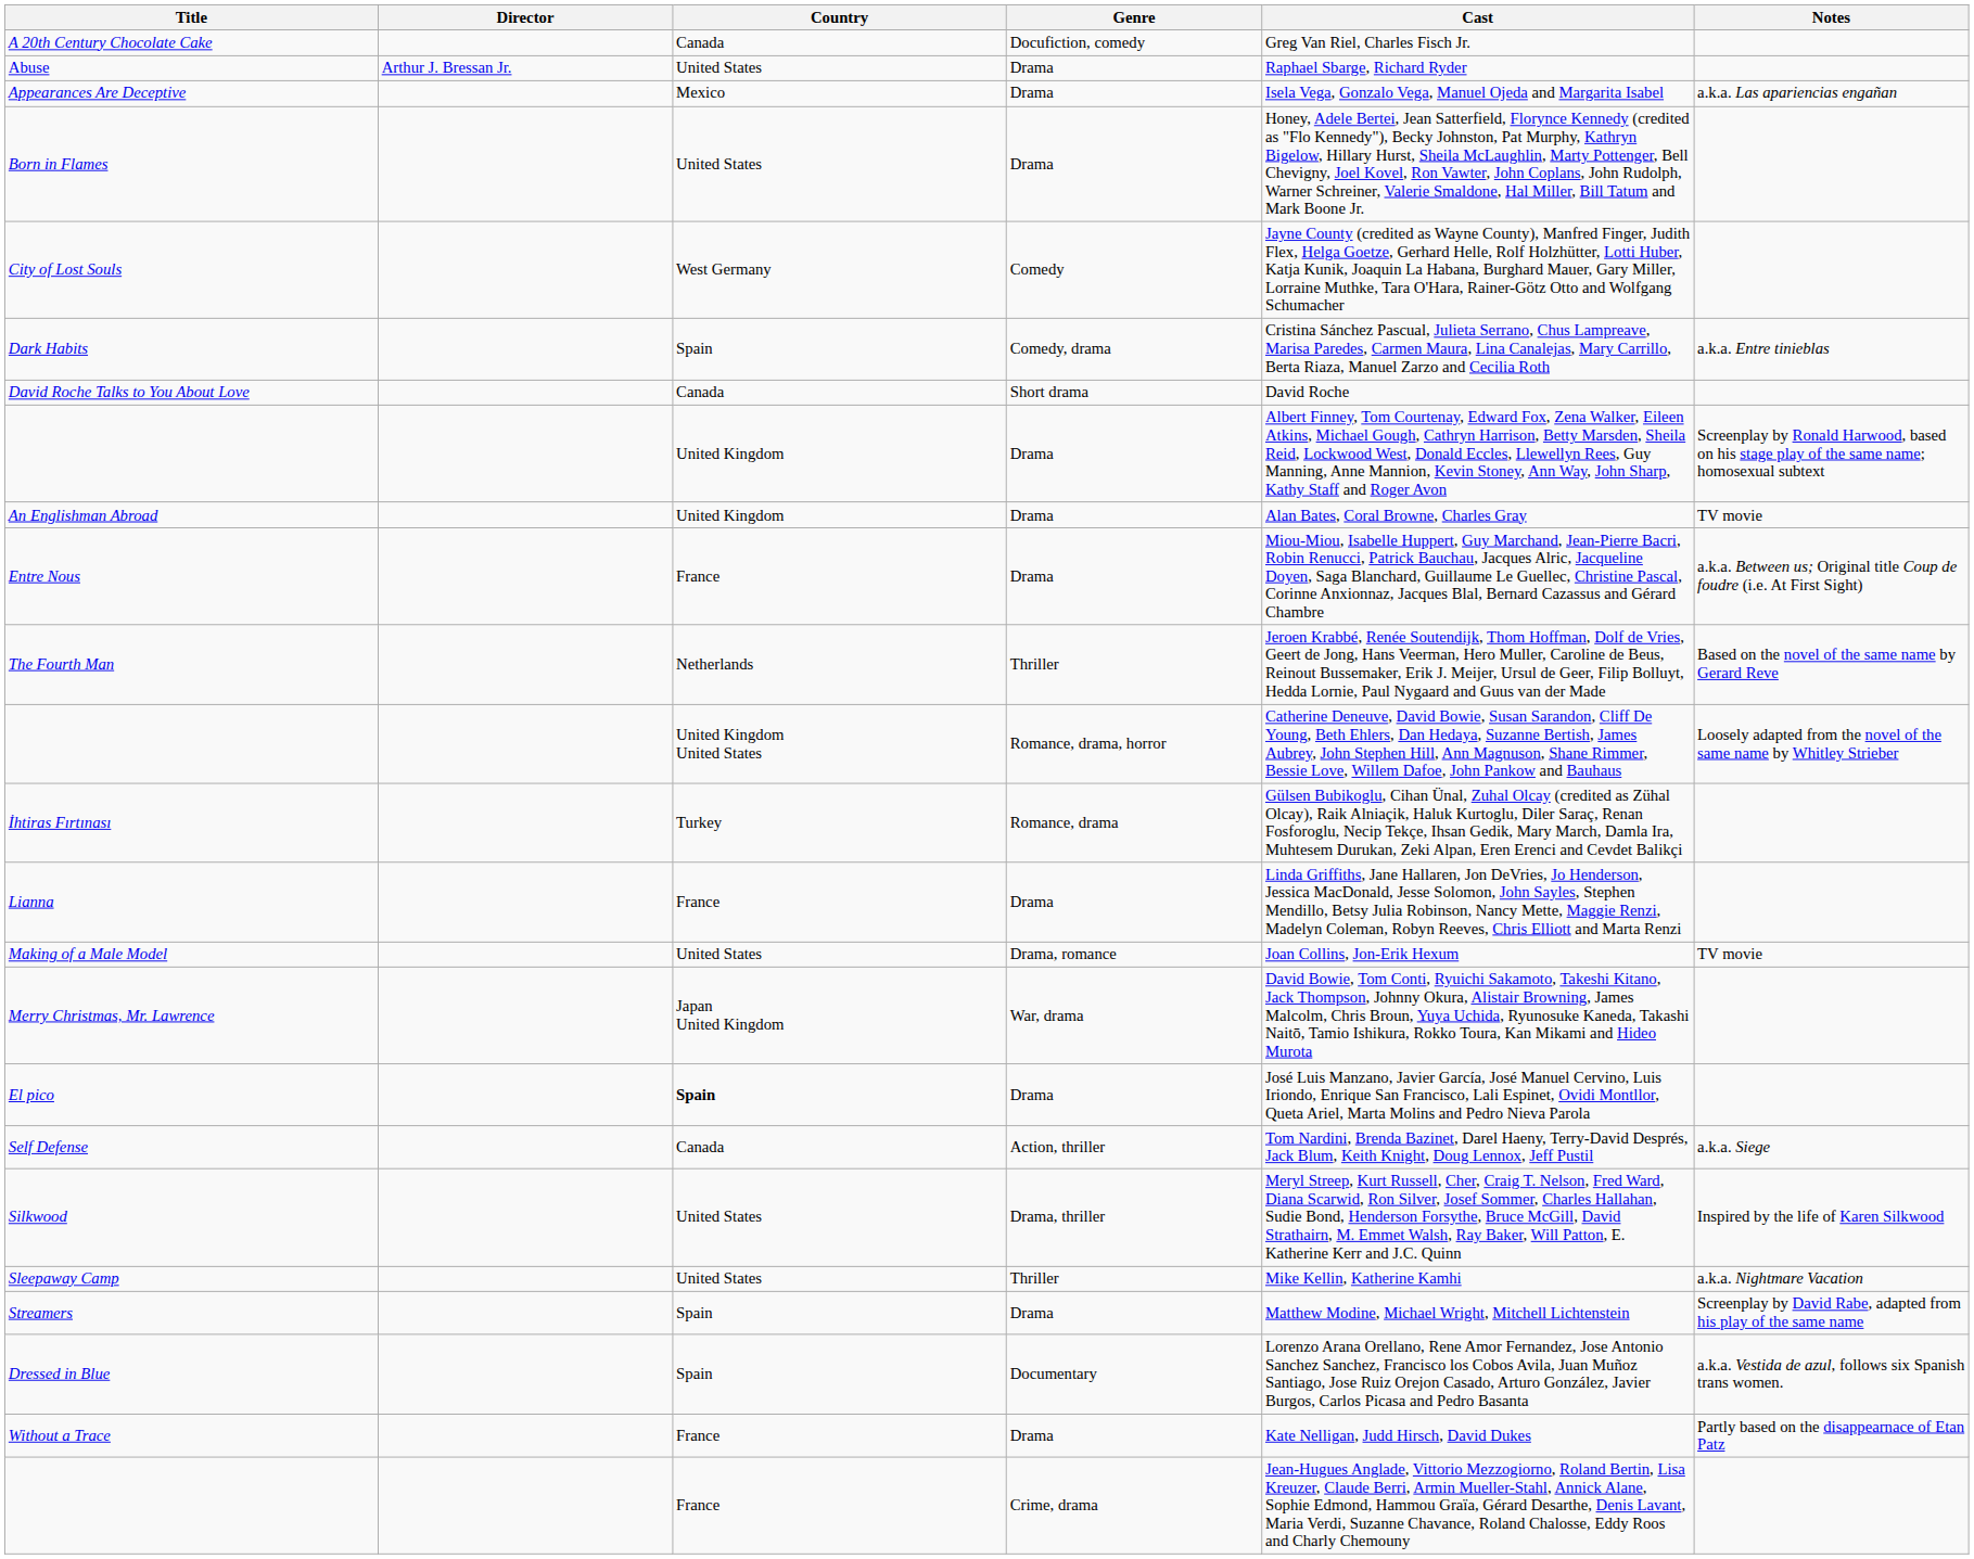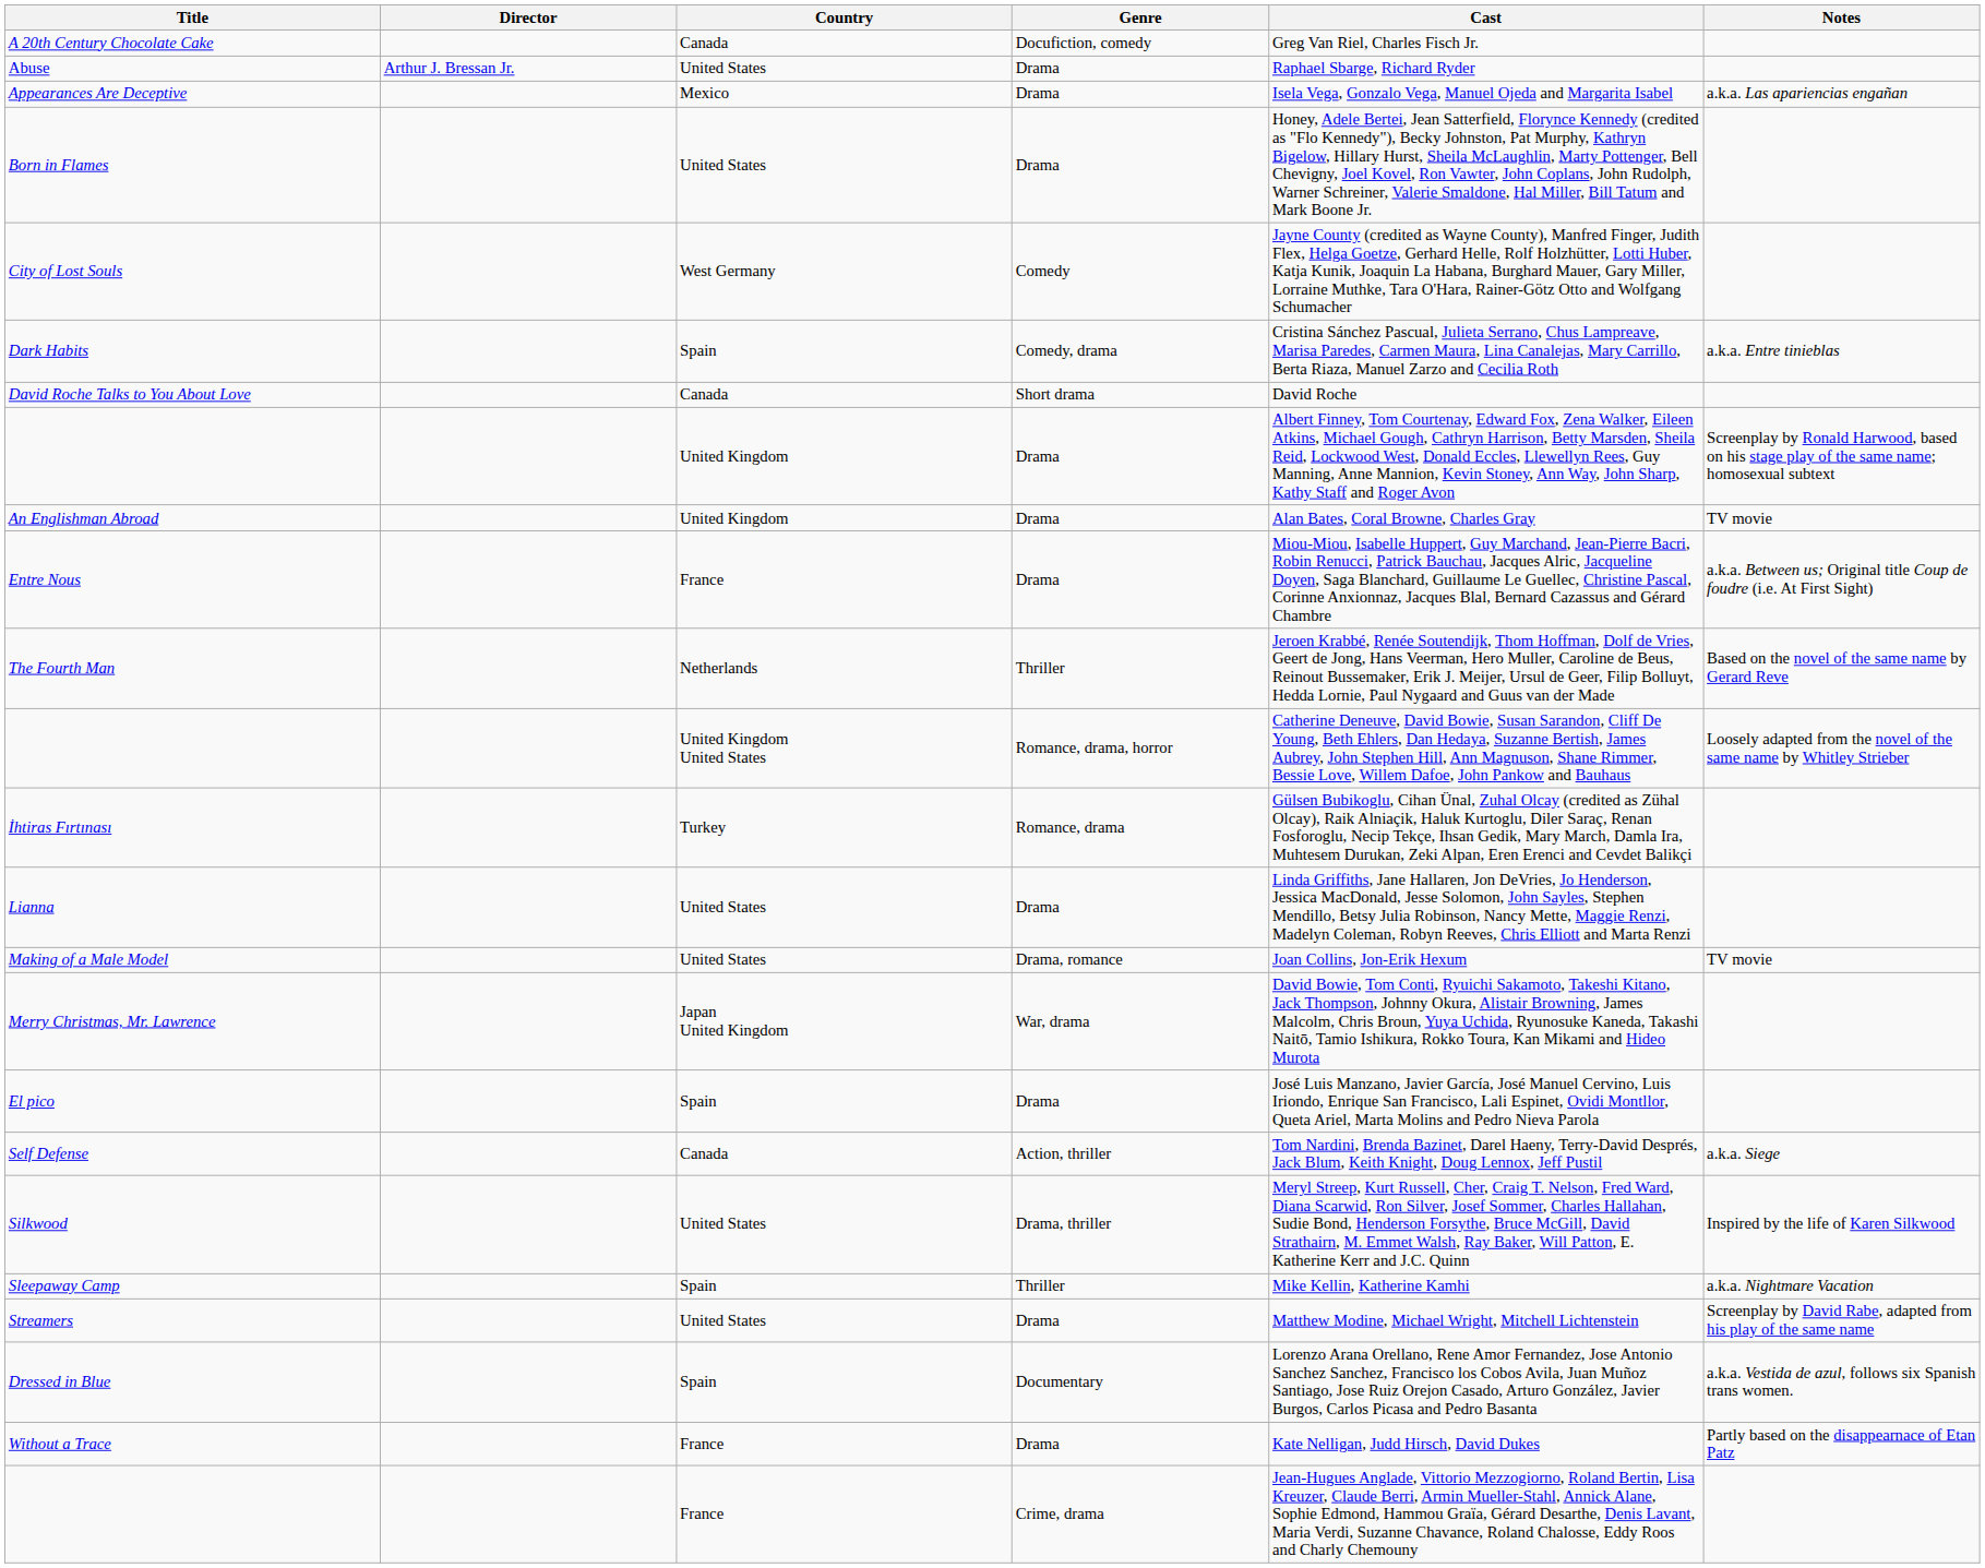 <table class="wikitable sortable">
 <tr>
 <th width="19%">Title</th>
 <th width="15%">Director</th>
 <th width="17%">Country</th>
 <th width="13%">Genre</th>
 <th width="22%">Cast</th>
 <th width="36%">Notes</th>
 </tr>
 <tr>
 <td><em><a href='#'>A 20th Century Chocolate Cake</a></em></td>
 <td></td>
 <td>Canada</td>
 <td>Docufiction, comedy</td>
 <td>Greg Van Riel, Charles Fisch Jr.</td>
 <td></td>
 </tr>
 <tr>
 <td><a href='#'>Abuse</a></td>
 <td><a href='#'>Arthur J. Bressan Jr.</a></td>
 <td>United States</td>
 <td>Drama</td>
 <td><a href='#'>Raphael Sbarge</a>, <a href='#'>Richard Ryder</a></td>
 <td></td>
 </tr>
 <tr>
 <td><em><a href='#'>Appearances Are Deceptive</a></em></td>
 <td></td>
 <td>Mexico</td>
 <td>Drama</td>
 <td><a href='#'>Isela Vega</a>, <a href='#'>Gonzalo Vega</a>, <a href='#'>Manuel Ojeda</a> and <a href='#'>Margarita Isabel</a></td>
 <td>a.k.a. <em>Las apariencias engañan</em></td>
 </tr>
 <tr>
 <td><em><a href='#'>Born in Flames</a></em></td>
 <td></td>
 <td>United States</td>
 <td>Drama</td>
 <td>Honey, <a href='#'>Adele Bertei</a>, Jean Satterfield, <a href='#'>Florynce Kennedy</a> (credited as "Flo Kennedy"), Becky Johnston, Pat Murphy, <a href='#'>Kathryn Bigelow</a>, Hillary Hurst, <a href='#'>Sheila McLaughlin</a>, <a href='#'>Marty Pottenger</a>, Bell Chevigny, <a href='#'>Joel Kovel</a>, <a href='#'>Ron Vawter</a>, <a href='#'>John Coplans</a>, John Rudolph, Warner Schreiner, <a href='#'>Valerie Smaldone</a>, <a href='#'>Hal Miller</a>, <a href='#'>Bill Tatum</a> and Mark Boone Jr.</td>
 <td></td>
 </tr>
 <tr>
 <td><em><a href='#'>City of Lost Souls</a></em></td>
 <td></td>
 <td>West Germany</td>
 <td>Comedy</td>
 <td><a href='#'>Jayne County</a> (credited as Wayne County), Manfred Finger, Judith Flex, <a href='#'>Helga Goetze</a>, Gerhard Helle, Rolf Holzhütter, <a href='#'>Lotti Huber</a>, Katja Kunik, Joaquin La Habana, Burghard Mauer, Gary Miller, Lorraine Muthke, Tara O'Hara, Rainer-Götz Otto and Wolfgang Schumacher</td>
 <td></td>
 </tr>
 <tr>
 <td><em><a href='#'>Dark Habits</a></em></td>
 <td></td>
 <td>Spain</td>
 <td>Comedy, drama</td>
 <td>Cristina Sánchez Pascual, <a href='#'>Julieta Serrano</a>, <a href='#'>Chus Lampreave</a>, <a href='#'>Marisa Paredes</a>, <a href='#'>Carmen Maura</a>, <a href='#'>Lina Canalejas</a>, <a href='#'>Mary Carrillo</a>, Berta Riaza, Manuel Zarzo and <a href='#'>Cecilia Roth</a></td>
 <td>a.k.a. <em>Entre tinieblas</em></td>
 </tr>
 <tr>
 <td><em><a href='#'>David Roche Talks to You About Love</a></em></td>
 <td></td>
 <td>Canada</td>
 <td>Short drama</td>
 <td>David Roche</td>
 <td></td>
 </tr>
 <tr>
 <td></td>
 <td></td>
 <td>United Kingdom</td>
 <td>Drama</td>
 <td><a href='#'>Albert Finney</a>, <a href='#'>Tom Courtenay</a>, <a href='#'>Edward Fox</a>, <a href='#'>Zena Walker</a>, <a href='#'>Eileen Atkins</a>, <a href='#'>Michael Gough</a>, <a href='#'>Cathryn Harrison</a>, <a href='#'>Betty Marsden</a>, <a href='#'>Sheila Reid</a>, <a href='#'>Lockwood West</a>, <a href='#'>Donald Eccles</a>, <a href='#'>Llewellyn Rees</a>, Guy Manning, Anne Mannion, <a href='#'>Kevin Stoney</a>, <a href='#'>Ann Way</a>, <a href='#'>John Sharp</a>, <a href='#'>Kathy Staff</a> and <a href='#'>Roger Avon</a></td>
 <td>Screenplay by <a href='#'>Ronald Harwood</a>, based on his <a href='#'>stage play of the same name</a>; homosexual subtext</td>
 </tr>
 <tr>
 <td><em><a href='#'>An Englishman Abroad</a></em></td>
 <td></td>
 <td>United Kingdom</td>
 <td>Drama</td>
 <td><a href='#'>Alan Bates</a>, <a href='#'>Coral Browne</a>, <a href='#'>Charles Gray</a></td>
 <td>TV movie</td>
 </tr>
 <tr>
 <td><em><a href='#'>Entre Nous</a></em></td>
 <td></td>
 <td>France</td>
 <td>Drama</td>
 <td><a href='#'>Miou-Miou</a>, <a href='#'>Isabelle Huppert</a>, <a href='#'>Guy Marchand</a>, <a href='#'>Jean-Pierre Bacri</a>, <a href='#'>Robin Renucci</a>, <a href='#'>Patrick Bauchau</a>, Jacques Alric, <a href='#'>Jacqueline Doyen</a>, Saga Blanchard, Guillaume Le Guellec, <a href='#'>Christine Pascal</a>, Corinne Anxionnaz, Jacques Blal, Bernard Cazassus and Gérard Chambre</td>
 <td>a.k.a. <em>Between us;</em> Original title <em>Coup de foudre</em> (i.e. At First Sight)</td>
 </tr>
 <tr>
 <td><em><a href='#'>The Fourth Man</a></em></td>
 <td></td>
 <td>Netherlands</td>
 <td>Thriller</td>
 <td><a href='#'>Jeroen Krabbé</a>, <a href='#'>Renée Soutendijk</a>, <a href='#'>Thom Hoffman</a>, <a href='#'>Dolf de Vries</a>, Geert de Jong, Hans Veerman, Hero Muller, Caroline de Beus, Reinout Bussemaker, Erik J. Meijer, Ursul de Geer, Filip Bolluyt, Hedda Lornie, Paul Nygaard and Guus van der Made</td>
 <td>Based on the <a href='#'>novel of the same name</a> by <a href='#'>Gerard Reve</a></td>
 </tr>
 <tr>
 <td></td>
 <td></td>
 <td>United Kingdom<br>United States</td>
 <td>Romance, drama, horror</td>
 <td><a href='#'>Catherine Deneuve</a>, <a href='#'>David Bowie</a>, <a href='#'>Susan Sarandon</a>, <a href='#'>Cliff De Young</a>, <a href='#'>Beth Ehlers</a>, <a href='#'>Dan Hedaya</a>, <a href='#'>Suzanne Bertish</a>, <a href='#'>James Aubrey</a>, <a href='#'>John Stephen Hill</a>, <a href='#'>Ann Magnuson</a>, <a href='#'>Shane Rimmer</a>, <a href='#'>Bessie Love</a>, <a href='#'>Willem Dafoe</a>, <a href='#'>John Pankow</a> and <a href='#'>Bauhaus</a></td>
 <td>Loosely adapted from the <a href='#'>novel of the same name</a> by <a href='#'>Whitley Strieber</a></td>
 </tr>
 <tr>
 <td><em><a href='#'>İhtiras Fırtınası</a></em></td>
 <td></td>
 <td>Turkey</td>
 <td>Romance, drama</td>
 <td><a href='#'>Gülsen Bubikoglu</a>, Cihan Ünal, <a href='#'>Zuhal Olcay</a> (credited as Zühal Olcay), Raik Alniaçik, Haluk Kurtoglu, Diler Saraç, Renan Fosforoglu, Necip Tekçe, Ihsan Gedik, Mary March, Damla Ira, Muhtesem Durukan, Zeki Alpan, Eren Erenci and Cevdet Balikçi</td>
 <td></td>
 </tr>
 <tr>
 <td><em><a href='#'>Lianna</a></em></td>
 <td></td>
-<td>France</td>
+<td>United States</td>
 <td>Drama</td>
 <td><a href='#'>Linda Griffiths</a>, Jane Hallaren, Jon DeVries, <a href='#'>Jo Henderson</a>, Jessica MacDonald, Jesse Solomon, <a href='#'>John Sayles</a>, Stephen Mendillo, Betsy Julia Robinson, Nancy Mette, <a href='#'>Maggie Renzi</a>, Madelyn Coleman, Robyn Reeves, <a href='#'>Chris Elliott</a> and Marta Renzi</td>
 <td></td>
 </tr>
 <tr>
 <td><em><a href='#'>Making of a Male Model</a></em></td>
 <td></td>
 <td>United States</td>
 <td>Drama, romance</td>
 <td><a href='#'>Joan Collins</a>, <a href='#'>Jon-Erik Hexum</a></td>
 <td>TV movie</td>
 </tr>
 <tr>
 <td><em><a href='#'>Merry Christmas, Mr. Lawrence</a></em></td>
 <td></td>
 <td>Japan<br>United Kingdom</td>
 <td>War, drama</td>
 <td><a href='#'>David Bowie</a>, <a href='#'>Tom Conti</a>, <a href='#'>Ryuichi Sakamoto</a>, <a href='#'>Takeshi Kitano</a>, <a href='#'>Jack Thompson</a>, Johnny Okura, <a href='#'>Alistair Browning</a>, James Malcolm, Chris Broun, <a href='#'>Yuya Uchida</a>, Ryunosuke Kaneda, Takashi Naitō, Tamio Ishikura, Rokko Toura, Kan Mikami and <a href='#'>Hideo Murota</a></td>
 <td></td>
 </tr>
 <tr>
 <td><em><a href='#'>El pico</a></em></td>
 <td></td>
-<td><strong>Spain</strong></td>
+<td>Spain</td>
 <td>Drama</td>
 <td>José Luis Manzano, Javier García, José Manuel Cervino, Luis Iriondo, Enrique San Francisco, Lali Espinet, <a href='#'>Ovidi Montllor</a>, Queta Ariel, Marta Molins and Pedro Nieva Parola</td>
 <td></td>
 </tr>
 <tr>
 <td><em><a href='#'>Self Defense</a></em></td>
 <td></td>
 <td>Canada</td>
 <td>Action, thriller</td>
 <td><a href='#'>Tom Nardini</a>, <a href='#'>Brenda Bazinet</a>, Darel Haeny, Terry-David Després, <a href='#'>Jack Blum</a>, <a href='#'>Keith Knight</a>, <a href='#'>Doug Lennox</a>, <a href='#'>Jeff Pustil</a></td>
 <td>a.k.a. <em>Siege</em></td>
 </tr>
 <tr>
 <td><em><a href='#'>Silkwood</a></em></td>
 <td></td>
 <td>United States</td>
 <td>Drama, thriller</td>
 <td><a href='#'>Meryl Streep</a>, <a href='#'>Kurt Russell</a>, <a href='#'>Cher</a>, <a href='#'>Craig T. Nelson</a>, <a href='#'>Fred Ward</a>, <a href='#'>Diana Scarwid</a>, <a href='#'>Ron Silver</a>, <a href='#'>Josef Sommer</a>, <a href='#'>Charles Hallahan</a>, Sudie Bond, <a href='#'>Henderson Forsythe</a>, <a href='#'>Bruce McGill</a>, <a href='#'>David Strathairn</a>, <a href='#'>M. Emmet Walsh</a>, <a href='#'>Ray Baker</a>, <a href='#'>Will Patton</a>, E. Katherine Kerr and J.C. Quinn</td>
 <td>Inspired by the life of <a href='#'>Karen Silkwood</a></td>
 </tr>
 <tr>
 <td><em><a href='#'>Sleepaway Camp</a></em></td>
 <td></td>
-<td>United States</td>
+<td>Spain</td>
 <td>Thriller</td>
 <td><a href='#'>Mike Kellin</a>, <a href='#'>Katherine Kamhi</a></td>
 <td>a.k.a. <em>Nightmare Vacation</em></td>
 </tr>
 <tr>
 <td><em><a href='#'>Streamers</a></em></td>
 <td></td>
-<td>Spain</td>
+<td>United States</td>
 <td>Drama</td>
 <td><a href='#'>Matthew Modine</a>, <a href='#'>Michael Wright</a>, <a href='#'>Mitchell Lichtenstein</a></td>
 <td>Screenplay by <a href='#'>David Rabe</a>, adapted from <a href='#'>his play of the same name</a></td>
 </tr>
 <tr>
 <td><em><a href='#'>Dressed in Blue</a></em></td>
 <td></td>
 <td>Spain</td>
 <td>Documentary</td>
 <td>Lorenzo Arana Orellano, Rene Amor Fernandez, Jose Antonio Sanchez Sanchez, Francisco los Cobos Avila, Juan Muñoz Santiago, Jose Ruiz Orejon Casado, Arturo González, Javier Burgos, Carlos Picasa and Pedro Basanta</td>
 <td>a.k.a. <em>Vestida de azul</em>, follows six Spanish trans women.</td>
 </tr>
 <tr>
 <td><em><a href='#'>Without a Trace</a></em></td>
 <td></td>
 <td>France</td>
 <td>Drama</td>
 <td><a href='#'>Kate Nelligan</a>, <a href='#'>Judd Hirsch</a>, <a href='#'>David Dukes</a></td>
 <td>Partly based on the <a href='#'>disappearnace of Etan Patz</a></td>
 </tr>
 <tr>
 <td></td>
 <td></td>
 <td>France</td>
 <td>Crime, drama</td>
 <td><a href='#'>Jean-Hugues Anglade</a>, <a href='#'>Vittorio Mezzogiorno</a>, <a href='#'>Roland Bertin</a>, <a href='#'>Lisa Kreuzer</a>, <a href='#'>Claude Berri</a>, <a href='#'>Armin Mueller-Stahl</a>, <a href='#'>Annick Alane</a>, Sophie Edmond, Hammou Graïa, Gérard Desarthe, <a href='#'>Denis Lavant</a>, Maria Verdi, Suzanne Chavance, Roland Chalosse, Eddy Roos and Charly Chemouny</td>
 <td></td>
 </tr>
 </table>
